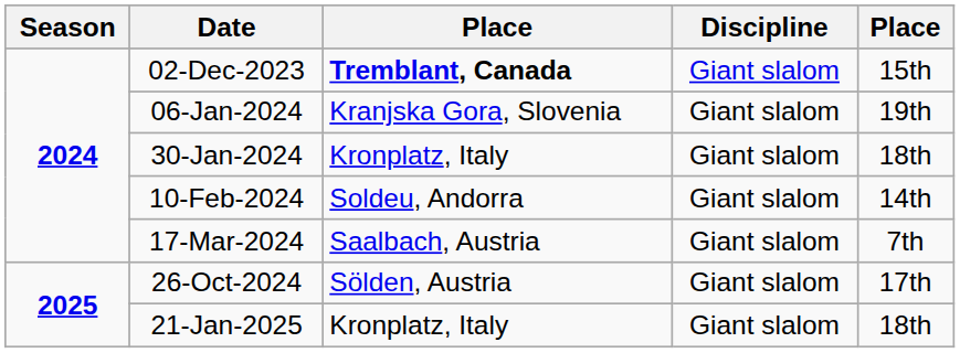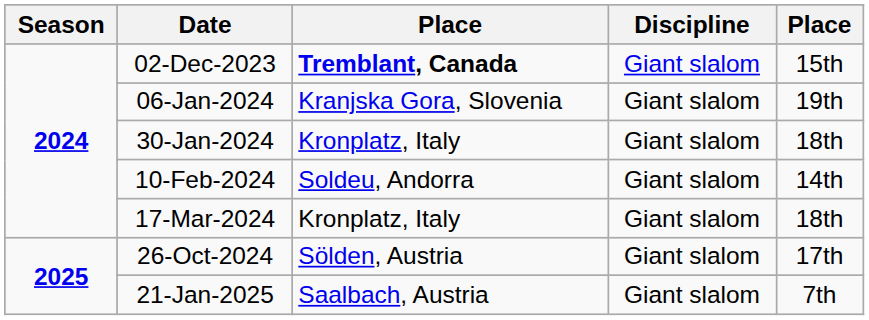 <table class="wikitable sortable" width=40% style="font-size:90%; text-align:center;">
 <tr>
 <th>Season</th>
 <th>Date</th>
 <th>Place</th>
 <th>Discipline</th>
 <th>Place</th>
 </tr>
 <tr>
 <td rowspan=5><strong><a href='#'>2024</a></strong></td>
 <td>02-Dec-2023</td>
 <td align=left><strong> <a href='#'>Tremblant</a>, Canada</strong></td>
 <td><a href='#'>Giant slalom</a></td>
 <td>15th</td>
 </tr>
 <tr>
 <td>06-Jan-2024</td>
 <td align=left> <a href='#'>Kranjska Gora</a>, Slovenia</td>
 <td>Giant slalom</td>
 <td>19th</td>
 </tr>
 <tr>
 <td>30-Jan-2024</td>
 <td align=left> <a href='#'>Kronplatz</a>, Italy</td>
 <td>Giant slalom</td>
 <td>18th</td>
 </tr>
 <tr>
 <td>10-Feb-2024</td>
 <td align=left> <a href='#'>Soldeu</a>, Andorra</td>
 <td>Giant slalom</td>
 <td>14th</td>
 </tr>
 <tr>
 <td>17-Mar-2024</td>
-<td align=left> <a href='#'>Saalbach</a>, Austria</td>
+<td align=left> Kronplatz, Italy</td>
 <td>Giant slalom</td>
-<td>7th</td>
+<td>18th</td>
 </tr>
 <tr>
 <td rowspan=2><strong><a href='#'>2025</a></strong></td>
 <td>26-Oct-2024</td>
 <td align=left> <a href='#'>Sölden</a>, Austria</td>
 <td>Giant slalom</td>
 <td>17th</td>
 </tr>
 <tr>
 <td>21-Jan-2025</td>
-<td align=left> Kronplatz, Italy</td>
+<td align=left> <a href='#'>Saalbach</a>, Austria</td>
 <td>Giant slalom</td>
-<td>18th</td>
+<td>7th</td>
 </tr>
 </table>
